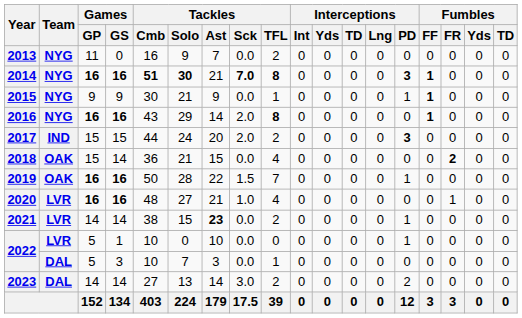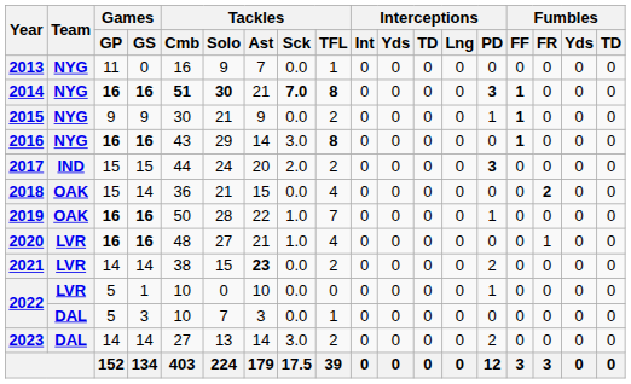 <table class="wikitable" style="text-align:center">
 <tr>
 <th rowspan="2">Year</th>
 <th rowspan="2">Team</th>
 <th colspan="2">Games</th>
 <th colspan="5">Tackles</th>
 <th colspan="5">Interceptions</th>
 <th colspan="4">Fumbles</th>
 </tr>
 <tr>
 <th>GP</th>
 <th>GS</th>
 <th>Cmb</th>
 <th>Solo</th>
 <th>Ast</th>
 <th>Sck</th>
 <th>TFL</th>
 <th>Int</th>
 <th>Yds</th>
 <th>TD</th>
 <th>Lng</th>
 <th>PD</th>
 <th>FF</th>
 <th>FR</th>
 <th>Yds</th>
 <th>TD</th>
 </tr>
 <tr>
 <th><a href='#'>2013</a></th>
 <th><a href='#'>NYG</a></th>
 <td>11</td>
 <td>0</td>
 <td>16</td>
 <td>9</td>
 <td>7</td>
 <td>0.0</td>
-<td>2</td>
+<td>1</td>
 <td>0</td>
 <td>0</td>
 <td>0</td>
 <td>0</td>
 <td>0</td>
 <td>0</td>
 <td>0</td>
 <td>0</td>
 <td>0</td>
 </tr>
 <tr>
 <th><a href='#'>2014</a></th>
 <th><a href='#'>NYG</a></th>
 <td><strong>16</strong></td>
 <td><strong>16</strong></td>
 <td><strong>51</strong></td>
 <td><strong>30</strong></td>
 <td>21</td>
 <td><strong>7.0</strong></td>
 <td><strong>8</strong></td>
 <td>0</td>
 <td>0</td>
 <td>0</td>
 <td>0</td>
 <td><strong>3</strong></td>
 <td><strong>1</strong></td>
 <td>0</td>
 <td>0</td>
 <td>0</td>
 </tr>
 <tr>
 <th><a href='#'>2015</a></th>
 <th><a href='#'>NYG</a></th>
 <td>9</td>
 <td>9</td>
 <td>30</td>
 <td>21</td>
 <td>9</td>
 <td>0.0</td>
-<td>1</td>
+<td>2</td>
 <td>0</td>
 <td>0</td>
 <td>0</td>
 <td>0</td>
 <td>1</td>
 <td><strong>1</strong></td>
 <td>0</td>
 <td>0</td>
 <td>0</td>
 </tr>
 <tr>
 <th><a href='#'>2016</a></th>
 <th><a href='#'>NYG</a></th>
 <td><strong>16</strong></td>
 <td><strong>16</strong></td>
 <td>43</td>
 <td>29</td>
 <td>14</td>
-<td>2.0</td>
+<td>3.0</td>
 <td><strong>8</strong></td>
 <td>0</td>
 <td>0</td>
 <td>0</td>
 <td>0</td>
 <td>0</td>
 <td><strong>1</strong></td>
 <td>0</td>
 <td>0</td>
 <td>0</td>
 </tr>
 <tr>
 <th><a href='#'>2017</a></th>
 <th><a href='#'>IND</a></th>
 <td>15</td>
 <td>15</td>
 <td>44</td>
 <td>24</td>
 <td>20</td>
 <td>2.0</td>
 <td>2</td>
 <td>0</td>
 <td>0</td>
 <td>0</td>
 <td>0</td>
 <td><strong>3</strong></td>
 <td>0</td>
 <td>0</td>
 <td>0</td>
 <td>0</td>
 </tr>
 <tr>
 <th><a href='#'>2018</a></th>
 <th><a href='#'>OAK</a></th>
 <td>15</td>
 <td>14</td>
 <td>36</td>
 <td>21</td>
 <td>15</td>
 <td>0.0</td>
 <td>4</td>
 <td>0</td>
 <td>0</td>
 <td>0</td>
 <td>0</td>
 <td>0</td>
 <td>0</td>
 <td><strong>2</strong></td>
 <td>0</td>
 <td>0</td>
 </tr>
 <tr>
 <th><a href='#'>2019</a></th>
 <th><a href='#'>OAK</a></th>
 <td><strong>16</strong></td>
 <td><strong>16</strong></td>
 <td>50</td>
 <td>28</td>
 <td>22</td>
-<td>1.5</td>
+<td>1.0</td>
 <td>7</td>
 <td>0</td>
 <td>0</td>
 <td>0</td>
 <td>0</td>
 <td>1</td>
 <td>0</td>
 <td>0</td>
 <td>0</td>
 <td>0</td>
 </tr>
 <tr>
 <th><a href='#'>2020</a></th>
 <th><a href='#'>LVR</a></th>
 <td><strong>16</strong></td>
 <td><strong>16</strong></td>
 <td>48</td>
 <td>27</td>
 <td>21</td>
 <td>1.0</td>
 <td>4</td>
 <td>0</td>
 <td>0</td>
 <td>0</td>
 <td>0</td>
 <td>0</td>
 <td>0</td>
 <td>1</td>
 <td>0</td>
 <td>0</td>
 </tr>
 <tr>
 <th><a href='#'>2021</a></th>
 <th><a href='#'>LVR</a></th>
 <td>14</td>
 <td>14</td>
 <td>38</td>
 <td>15</td>
 <td><strong>23</strong></td>
 <td>0.0</td>
 <td>2</td>
 <td>0</td>
 <td>0</td>
 <td>0</td>
 <td>0</td>
-<td>1</td>
+<td>2</td>
 <td>0</td>
 <td>0</td>
 <td>0</td>
 <td>0</td>
 </tr>
 <tr>
 <th rowspan="2"><a href='#'>2022</a></th>
 <th><a href='#'>LVR</a></th>
 <td>5</td>
 <td>1</td>
 <td>10</td>
 <td>0</td>
 <td>10</td>
 <td>0.0</td>
 <td>0</td>
 <td>0</td>
 <td>0</td>
 <td>0</td>
 <td>0</td>
 <td>1</td>
 <td>0</td>
 <td>0</td>
 <td>0</td>
 <td>0</td>
 </tr>
 <tr>
 <th><a href='#'>DAL</a></th>
 <td>5</td>
 <td>3</td>
 <td>10</td>
 <td>7</td>
 <td>3</td>
 <td>0.0</td>
 <td>1</td>
 <td>0</td>
 <td>0</td>
 <td>0</td>
 <td>0</td>
 <td>0</td>
 <td>0</td>
 <td>0</td>
 <td>0</td>
 <td>0</td>
 </tr>
 <tr>
 <th><a href='#'>2023</a></th>
 <th><a href='#'>DAL</a></th>
 <td>14</td>
 <td>14</td>
 <td>27</td>
 <td>13</td>
 <td>14</td>
 <td>3.0</td>
 <td>2</td>
 <td>0</td>
 <td>0</td>
 <td>0</td>
 <td>0</td>
 <td>2</td>
 <td>0</td>
 <td>0</td>
 <td>0</td>
 <td>0</td>
 </tr>
 <tr>
 <th colspan="2"></th>
 <th>152</th>
 <th>134</th>
 <th>403</th>
 <th>224</th>
 <th>179</th>
 <th>17.5</th>
 <th>39</th>
 <th>0</th>
 <th>0</th>
 <th>0</th>
 <th>0</th>
 <th>12</th>
 <th>3</th>
 <th>3</th>
 <th>0</th>
 <th>0</th>
 </tr>
 </table>
